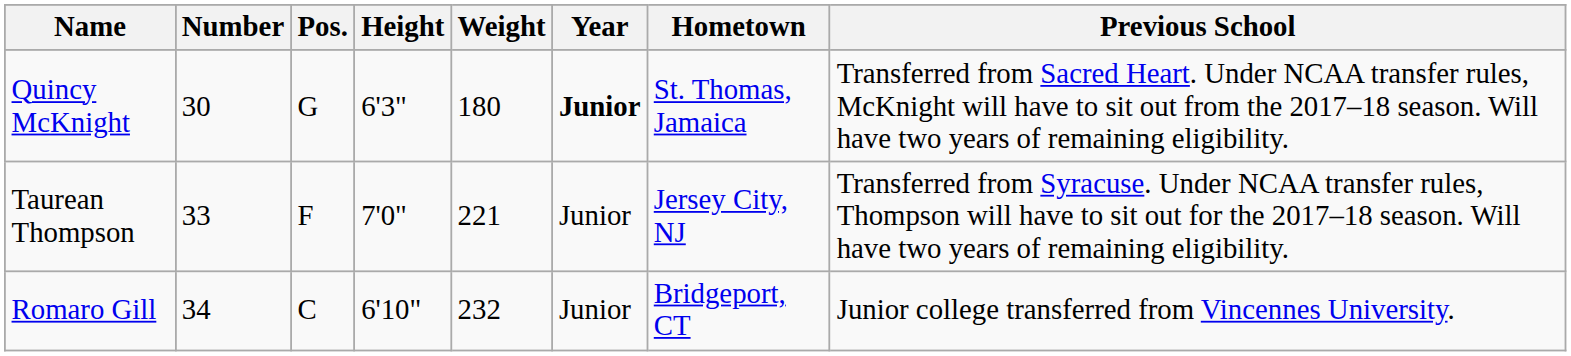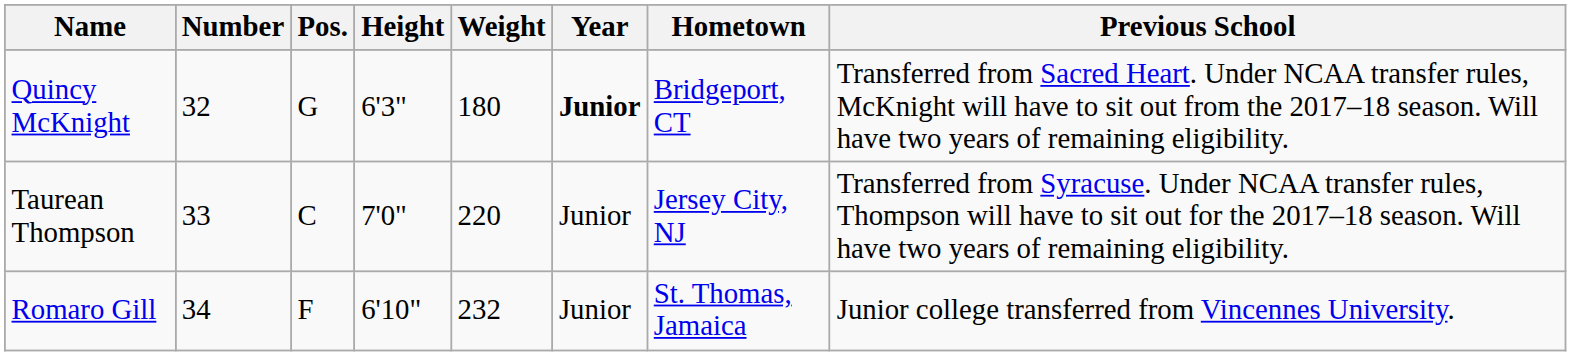 <table class="wikitable sortable" border="1">
 <tr>
 <th>Name</th>
 <th>Number</th>
 <th>Pos.</th>
 <th>Height</th>
 <th>Weight</th>
 <th>Year</th>
 <th>Hometown</th>
 <th class="unsortable">Previous School</th>
 </tr>
 <tr>
 <td><a href='#'>Quincy McKnight</a></td>
-<td>30</td>
+<td>32</td>
 <td>G</td>
 <td>6'3"</td>
 <td>180</td>
 <td><strong>Junior</strong></td>
-<td><a href='#'>St. Thomas, Jamaica</a></td>
+<td><a href='#'>Bridgeport, CT</a></td>
 <td>Transferred from <a href='#'>Sacred Heart</a>. Under NCAA transfer rules, McKnight will have to sit out from the 2017–18 season. Will have two years of remaining eligibility.</td>
 </tr>
 <tr>
 <td>Taurean Thompson</td>
 <td>33</td>
-<td>F</td>
+<td>C</td>
 <td>7'0"</td>
-<td>221</td>
+<td>220</td>
 <td>Junior</td>
 <td><a href='#'>Jersey City, NJ</a></td>
 <td>Transferred from <a href='#'>Syracuse</a>. Under NCAA transfer rules, Thompson will have to sit out for the 2017–18 season. Will have two years of remaining eligibility.</td>
 </tr>
 <tr>
 <td><a href='#'>Romaro Gill</a></td>
 <td>34</td>
-<td>C</td>
+<td>F</td>
 <td>6'10"</td>
 <td>232</td>
 <td>Junior</td>
-<td><a href='#'>Bridgeport, CT</a></td>
+<td><a href='#'>St. Thomas, Jamaica</a></td>
 <td>Junior college transferred from <a href='#'>Vincennes University</a>.</td>
 </tr>
 </table>
